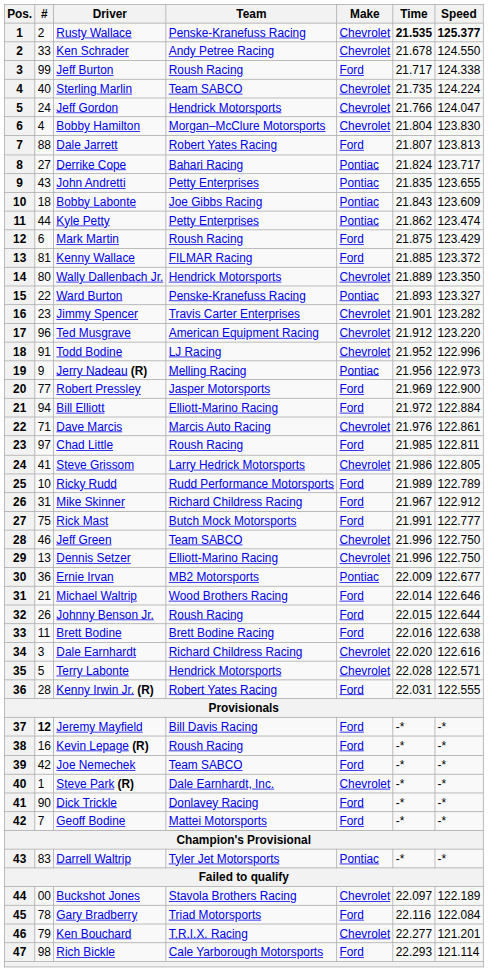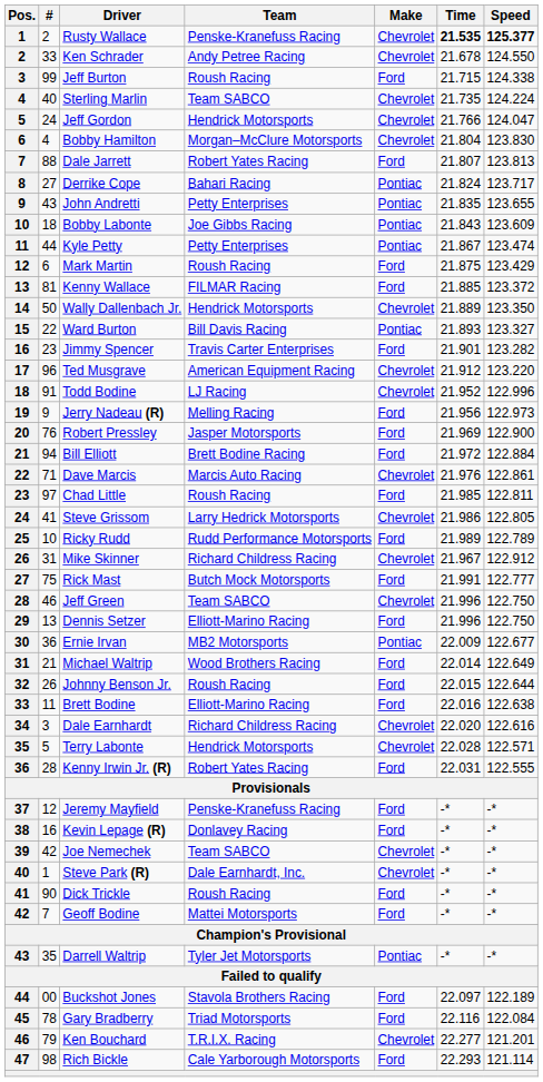 <table class="wikitable" style="font-size:95%">
 <tr>
 <th>Pos.</th>
 <th>#</th>
 <th>Driver</th>
 <th>Team</th>
 <th>Make</th>
 <th>Time</th>
 <th>Speed</th>
 </tr>
 <tr>
 <th>1</th>
 <td>2</td>
 <td><a href='#'>Rusty Wallace</a></td>
 <td><a href='#'>Penske-Kranefuss Racing</a></td>
 <td><a href='#'>Chevrolet</a></td>
 <td><strong>21.535</strong></td>
 <td><strong>125.377</strong></td>
 </tr>
 <tr>
 <th>2</th>
 <td>33</td>
 <td><a href='#'>Ken Schrader</a></td>
 <td><a href='#'>Andy Petree Racing</a></td>
 <td><a href='#'>Chevrolet</a></td>
 <td>21.678</td>
 <td>124.550</td>
 </tr>
 <tr>
 <th>3</th>
 <td>99</td>
 <td><a href='#'>Jeff Burton</a></td>
 <td><a href='#'>Roush Racing</a></td>
 <td><a href='#'>Ford</a></td>
-<td>21.717</td>
+<td>21.715</td>
 <td>124.338</td>
 </tr>
 <tr>
 <th>4</th>
 <td>40</td>
 <td><a href='#'>Sterling Marlin</a></td>
 <td><a href='#'>Team SABCO</a></td>
 <td><a href='#'>Chevrolet</a></td>
 <td>21.735</td>
 <td>124.224</td>
 </tr>
 <tr>
 <th>5</th>
 <td>24</td>
 <td><a href='#'>Jeff Gordon</a></td>
 <td><a href='#'>Hendrick Motorsports</a></td>
 <td><a href='#'>Chevrolet</a></td>
 <td>21.766</td>
 <td>124.047</td>
 </tr>
 <tr>
 <th>6</th>
 <td>4</td>
 <td><a href='#'>Bobby Hamilton</a></td>
 <td><a href='#'>Morgan–McClure Motorsports</a></td>
 <td><a href='#'>Chevrolet</a></td>
 <td>21.804</td>
 <td>123.830</td>
 </tr>
 <tr>
 <th>7</th>
 <td>88</td>
 <td><a href='#'>Dale Jarrett</a></td>
 <td><a href='#'>Robert Yates Racing</a></td>
 <td><a href='#'>Ford</a></td>
 <td>21.807</td>
 <td>123.813</td>
 </tr>
 <tr>
 <th>8</th>
 <td>27</td>
 <td><a href='#'>Derrike Cope</a></td>
 <td><a href='#'>Bahari Racing</a></td>
 <td><a href='#'>Pontiac</a></td>
 <td>21.824</td>
 <td>123.717</td>
 </tr>
 <tr>
 <th>9</th>
 <td>43</td>
 <td><a href='#'>John Andretti</a></td>
 <td><a href='#'>Petty Enterprises</a></td>
 <td><a href='#'>Pontiac</a></td>
 <td>21.835</td>
 <td>123.655</td>
 </tr>
 <tr>
 <th>10</th>
 <td>18</td>
 <td><a href='#'>Bobby Labonte</a></td>
 <td><a href='#'>Joe Gibbs Racing</a></td>
 <td><a href='#'>Pontiac</a></td>
 <td>21.843</td>
 <td>123.609</td>
 </tr>
 <tr>
 <th>11</th>
 <td>44</td>
 <td><a href='#'>Kyle Petty</a></td>
 <td><a href='#'>Petty Enterprises</a></td>
 <td><a href='#'>Pontiac</a></td>
-<td>21.862</td>
+<td>21.867</td>
 <td>123.474</td>
 </tr>
 <tr>
 <th>12</th>
 <td>6</td>
 <td><a href='#'>Mark Martin</a></td>
 <td><a href='#'>Roush Racing</a></td>
 <td><a href='#'>Ford</a></td>
 <td>21.875</td>
 <td>123.429</td>
 </tr>
 <tr>
 <th>13</th>
 <td>81</td>
 <td><a href='#'>Kenny Wallace</a></td>
 <td><a href='#'>FILMAR Racing</a></td>
 <td><a href='#'>Ford</a></td>
 <td>21.885</td>
 <td>123.372</td>
 </tr>
 <tr>
 <th>14</th>
-<td>80</td>
+<td>50</td>
 <td><a href='#'>Wally Dallenbach Jr.</a></td>
 <td><a href='#'>Hendrick Motorsports</a></td>
 <td><a href='#'>Chevrolet</a></td>
 <td>21.889</td>
 <td>123.350</td>
 </tr>
 <tr>
 <th>15</th>
 <td>22</td>
 <td><a href='#'>Ward Burton</a></td>
-<td><a href='#'>Penske-Kranefuss Racing</a></td>
+<td><a href='#'>Bill Davis Racing</a></td>
 <td><a href='#'>Pontiac</a></td>
 <td>21.893</td>
 <td>123.327</td>
 </tr>
 <tr>
 <th>16</th>
 <td>23</td>
 <td><a href='#'>Jimmy Spencer</a></td>
 <td><a href='#'>Travis Carter Enterprises</a></td>
-<td><a href='#'>Chevrolet</a></td>
+<td><a href='#'>Ford</a></td>
 <td>21.901</td>
 <td>123.282</td>
 </tr>
 <tr>
 <th>17</th>
 <td>96</td>
 <td><a href='#'>Ted Musgrave</a></td>
 <td><a href='#'>American Equipment Racing</a></td>
 <td><a href='#'>Chevrolet</a></td>
 <td>21.912</td>
 <td>123.220</td>
 </tr>
 <tr>
 <th>18</th>
 <td>91</td>
 <td><a href='#'>Todd Bodine</a></td>
 <td><a href='#'>LJ Racing</a></td>
 <td><a href='#'>Chevrolet</a></td>
 <td>21.952</td>
 <td>122.996</td>
 </tr>
 <tr>
 <th>19</th>
 <td>9</td>
 <td><a href='#'>Jerry Nadeau</a> <strong>(R)</strong></td>
 <td><a href='#'>Melling Racing</a></td>
-<td><a href='#'>Pontiac</a></td>
+<td><a href='#'>Ford</a></td>
 <td>21.956</td>
 <td>122.973</td>
 </tr>
 <tr>
 <th>20</th>
-<td>77</td>
+<td>76</td>
 <td><a href='#'>Robert Pressley</a></td>
 <td><a href='#'>Jasper Motorsports</a></td>
 <td><a href='#'>Ford</a></td>
 <td>21.969</td>
 <td>122.900</td>
 </tr>
 <tr>
 <th>21</th>
 <td>94</td>
 <td><a href='#'>Bill Elliott</a></td>
-<td><a href='#'>Elliott-Marino Racing</a></td>
+<td><a href='#'>Brett Bodine Racing</a></td>
 <td><a href='#'>Ford</a></td>
 <td>21.972</td>
 <td>122.884</td>
 </tr>
 <tr>
 <th>22</th>
 <td>71</td>
 <td><a href='#'>Dave Marcis</a></td>
 <td><a href='#'>Marcis Auto Racing</a></td>
 <td><a href='#'>Chevrolet</a></td>
 <td>21.976</td>
 <td>122.861</td>
 </tr>
 <tr>
 <th>23</th>
 <td>97</td>
 <td><a href='#'>Chad Little</a></td>
 <td><a href='#'>Roush Racing</a></td>
 <td><a href='#'>Ford</a></td>
 <td>21.985</td>
 <td>122.811</td>
 </tr>
 <tr>
 <th>24</th>
 <td>41</td>
 <td><a href='#'>Steve Grissom</a></td>
 <td><a href='#'>Larry Hedrick Motorsports</a></td>
 <td><a href='#'>Chevrolet</a></td>
 <td>21.986</td>
 <td>122.805</td>
 </tr>
 <tr>
 <th>25</th>
 <td>10</td>
 <td><a href='#'>Ricky Rudd</a></td>
 <td><a href='#'>Rudd Performance Motorsports</a></td>
 <td><a href='#'>Ford</a></td>
 <td>21.989</td>
 <td>122.789</td>
 </tr>
 <tr>
 <th>26</th>
 <td>31</td>
 <td><a href='#'>Mike Skinner</a></td>
 <td><a href='#'>Richard Childress Racing</a></td>
-<td><a href='#'>Ford</a></td>
+<td><a href='#'>Chevrolet</a></td>
 <td>21.967</td>
 <td>122.912</td>
 </tr>
 <tr>
 <th>27</th>
 <td>75</td>
 <td><a href='#'>Rick Mast</a></td>
 <td><a href='#'>Butch Mock Motorsports</a></td>
 <td><a href='#'>Ford</a></td>
 <td>21.991</td>
 <td>122.777</td>
 </tr>
 <tr>
 <th>28</th>
 <td>46</td>
 <td><a href='#'>Jeff Green</a></td>
 <td><a href='#'>Team SABCO</a></td>
 <td><a href='#'>Chevrolet</a></td>
 <td>21.996</td>
 <td>122.750</td>
 </tr>
 <tr>
 <th>29</th>
 <td>13</td>
 <td><a href='#'>Dennis Setzer</a></td>
 <td><a href='#'>Elliott-Marino Racing</a></td>
-<td><a href='#'>Chevrolet</a></td>
+<td><a href='#'>Ford</a></td>
 <td>21.996</td>
 <td>122.750</td>
 </tr>
 <tr>
 <th>30</th>
 <td>36</td>
 <td><a href='#'>Ernie Irvan</a></td>
 <td><a href='#'>MB2 Motorsports</a></td>
 <td><a href='#'>Pontiac</a></td>
 <td>22.009</td>
 <td>122.677</td>
 </tr>
 <tr>
 <th>31</th>
 <td>21</td>
 <td><a href='#'>Michael Waltrip</a></td>
 <td><a href='#'>Wood Brothers Racing</a></td>
 <td><a href='#'>Ford</a></td>
 <td>22.014</td>
-<td>122.646</td>
+<td>122.649</td>
 </tr>
 <tr>
 <th>32</th>
 <td>26</td>
 <td><a href='#'>Johnny Benson Jr.</a></td>
 <td><a href='#'>Roush Racing</a></td>
 <td><a href='#'>Ford</a></td>
 <td>22.015</td>
 <td>122.644</td>
 </tr>
 <tr>
 <th>33</th>
 <td>11</td>
 <td><a href='#'>Brett Bodine</a></td>
-<td><a href='#'>Brett Bodine Racing</a></td>
+<td><a href='#'>Elliott-Marino Racing</a></td>
 <td><a href='#'>Ford</a></td>
 <td>22.016</td>
 <td>122.638</td>
 </tr>
 <tr>
 <th>34</th>
 <td>3</td>
 <td><a href='#'>Dale Earnhardt</a></td>
 <td><a href='#'>Richard Childress Racing</a></td>
 <td><a href='#'>Chevrolet</a></td>
 <td>22.020</td>
 <td>122.616</td>
 </tr>
 <tr>
 <th>35</th>
 <td>5</td>
 <td><a href='#'>Terry Labonte</a></td>
 <td><a href='#'>Hendrick Motorsports</a></td>
 <td><a href='#'>Chevrolet</a></td>
 <td>22.028</td>
 <td>122.571</td>
 </tr>
 <tr>
 <th>36</th>
 <td>28</td>
 <td><a href='#'>Kenny Irwin Jr.</a> <strong>(R)</strong></td>
 <td><a href='#'>Robert Yates Racing</a></td>
 <td><a href='#'>Ford</a></td>
 <td>22.031</td>
 <td>122.555</td>
 </tr>
 <tr>
 <th colspan="7">Provisionals</th>
 </tr>
 <tr>
 <th>37</th>
-<td><strong>12</strong></td>
+<td>12</td>
 <td><a href='#'>Jeremy Mayfield</a></td>
-<td><a href='#'>Bill Davis Racing</a></td>
+<td><a href='#'>Penske-Kranefuss Racing</a></td>
 <td><a href='#'>Ford</a></td>
 <td>-*</td>
 <td>-*</td>
 </tr>
 <tr>
 <th>38</th>
 <td>16</td>
 <td><a href='#'>Kevin Lepage</a> <strong>(R)</strong></td>
-<td><a href='#'>Roush Racing</a></td>
+<td><a href='#'>Donlavey Racing</a></td>
 <td><a href='#'>Ford</a></td>
 <td>-*</td>
 <td>-*</td>
 </tr>
 <tr>
 <th>39</th>
 <td>42</td>
 <td><a href='#'>Joe Nemechek</a></td>
 <td><a href='#'>Team SABCO</a></td>
-<td><a href='#'>Ford</a></td>
+<td><a href='#'>Chevrolet</a></td>
 <td>-*</td>
 <td>-*</td>
 </tr>
 <tr>
 <th>40</th>
 <td>1</td>
 <td><a href='#'>Steve Park</a> <strong>(R)</strong></td>
 <td><a href='#'>Dale Earnhardt, Inc.</a></td>
 <td><a href='#'>Chevrolet</a></td>
 <td>-*</td>
 <td>-*</td>
 </tr>
 <tr>
 <th>41</th>
 <td>90</td>
 <td><a href='#'>Dick Trickle</a></td>
-<td><a href='#'>Donlavey Racing</a></td>
+<td><a href='#'>Roush Racing</a></td>
 <td><a href='#'>Ford</a></td>
 <td>-*</td>
 <td>-*</td>
 </tr>
 <tr>
 <th>42</th>
 <td>7</td>
 <td><a href='#'>Geoff Bodine</a></td>
 <td><a href='#'>Mattei Motorsports</a></td>
 <td><a href='#'>Ford</a></td>
 <td>-*</td>
 <td>-*</td>
 </tr>
 <tr>
 <th colspan="7">Champion's Provisional</th>
 </tr>
 <tr>
 <th>43</th>
-<td>83</td>
+<td>35</td>
 <td><a href='#'>Darrell Waltrip</a></td>
 <td><a href='#'>Tyler Jet Motorsports</a></td>
 <td><a href='#'>Pontiac</a></td>
 <td>-*</td>
 <td>-*</td>
 </tr>
 <tr>
 <th colspan="7">Failed to qualify</th>
 </tr>
 <tr>
 <th>44</th>
 <td>00</td>
 <td><a href='#'>Buckshot Jones</a></td>
 <td><a href='#'>Stavola Brothers Racing</a></td>
-<td><a href='#'>Chevrolet</a></td>
+<td><a href='#'>Ford</a></td>
 <td>22.097</td>
 <td>122.189</td>
 </tr>
 <tr>
 <th>45</th>
 <td>78</td>
 <td><a href='#'>Gary Bradberry</a></td>
 <td><a href='#'>Triad Motorsports</a></td>
 <td><a href='#'>Ford</a></td>
 <td>22.116</td>
 <td>122.084</td>
 </tr>
 <tr>
 <th>46</th>
 <td>79</td>
 <td><a href='#'>Ken Bouchard</a></td>
 <td><a href='#'>T.R.I.X. Racing</a></td>
 <td><a href='#'>Chevrolet</a></td>
 <td>22.277</td>
 <td>121.201</td>
 </tr>
 <tr>
 <th>47</th>
 <td>98</td>
 <td><a href='#'>Rich Bickle</a></td>
 <td><a href='#'>Cale Yarborough Motorsports</a></td>
 <td><a href='#'>Ford</a></td>
 <td>22.293</td>
 <td>121.114</td>
 </tr>
 <tr>
 <th colspan="7"></th>
 </tr>
 </table>
